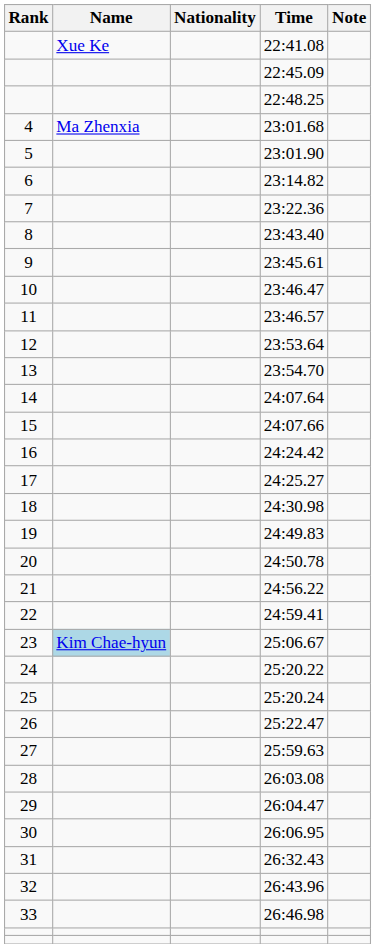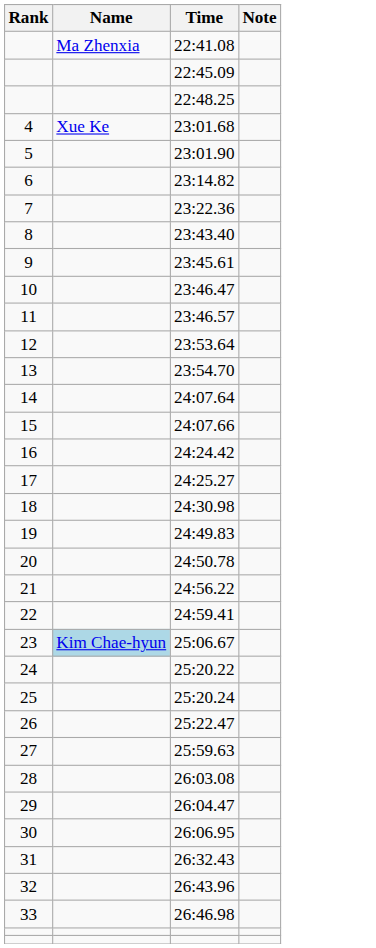 <table class="wikitable sortable" style="text-align:center">
 <tr>
 <th>Rank</th>
 <th>Name</th>
-<th>Nationality</th>
 <th>Time</th>
 <th>Note</th>
 </tr>
 <tr>
 <td></td>
-<td align=left><a href='#'>Xue Ke</a></td>
-<td align=left></td>
+<td align=left><a href='#'>Ma Zhenxia</a></td>
 <td>22:41.08</td>
 <td></td>
 </tr>
 <tr>
 <td></td>
-<td align=left></td>
 <td align=left></td>
 <td>22:45.09</td>
 <td></td>
 </tr>
 <tr>
 <td></td>
 <td align=left></td>
-<td align=left></td>
 <td>22:48.25</td>
 <td></td>
 </tr>
 <tr>
 <td>4</td>
-<td align=left><a href='#'>Ma Zhenxia</a></td>
-<td align=left></td>
+<td align=left><a href='#'>Xue Ke</a></td>
 <td>23:01.68</td>
 <td></td>
 </tr>
 <tr>
 <td>5</td>
-<td align=left></td>
 <td align=left></td>
 <td>23:01.90</td>
 <td></td>
 </tr>
 <tr>
 <td>6</td>
 <td align=left></td>
-<td align=left></td>
 <td>23:14.82</td>
 <td></td>
 </tr>
 <tr>
 <td>7</td>
-<td align=left></td>
 <td align=left></td>
 <td>23:22.36</td>
 <td></td>
 </tr>
 <tr>
 <td>8</td>
 <td align=left></td>
-<td align=left></td>
 <td>23:43.40</td>
 <td></td>
 </tr>
 <tr>
 <td>9</td>
-<td align=left></td>
 <td align=left></td>
 <td>23:45.61</td>
 <td></td>
 </tr>
 <tr>
 <td>10</td>
 <td align=left></td>
-<td align=left></td>
 <td>23:46.47</td>
 <td></td>
 </tr>
 <tr>
 <td>11</td>
-<td align=left></td>
 <td align=left></td>
 <td>23:46.57</td>
 <td></td>
 </tr>
 <tr>
 <td>12</td>
 <td align=left></td>
-<td align=left></td>
 <td>23:53.64</td>
 <td></td>
 </tr>
 <tr>
 <td>13</td>
-<td align=left></td>
 <td align=left></td>
 <td>23:54.70</td>
 <td></td>
 </tr>
 <tr>
 <td>14</td>
 <td align=left></td>
-<td align=left></td>
 <td>24:07.64</td>
 <td></td>
 </tr>
 <tr>
 <td>15</td>
-<td align=left></td>
 <td align=left></td>
 <td>24:07.66</td>
 <td></td>
 </tr>
 <tr>
 <td>16</td>
 <td align=left></td>
-<td align=left></td>
 <td>24:24.42</td>
 <td></td>
 </tr>
 <tr>
 <td>17</td>
-<td align=left></td>
 <td align=left></td>
 <td>24:25.27</td>
 <td></td>
 </tr>
 <tr>
 <td>18</td>
 <td align=left></td>
-<td align=left></td>
 <td>24:30.98</td>
 <td></td>
 </tr>
 <tr>
 <td>19</td>
-<td align=left></td>
 <td align=left></td>
 <td>24:49.83</td>
 <td></td>
 </tr>
 <tr>
 <td>20</td>
 <td align=left></td>
-<td align=left></td>
 <td>24:50.78</td>
 <td></td>
 </tr>
 <tr>
 <td>21</td>
-<td align=left></td>
 <td align=left></td>
 <td>24:56.22</td>
 <td></td>
 </tr>
 <tr>
 <td>22</td>
 <td align=left></td>
-<td align=left></td>
 <td>24:59.41</td>
 <td></td>
 </tr>
 <tr>
 <td>23</td>
 <td align=left style="background: lightblue;"><a href='#'>Kim Chae-hyun</a></td>
-<td align=left></td>
 <td>25:06.67</td>
 <td></td>
 </tr>
 <tr>
 <td>24</td>
-<td align=left></td>
 <td align=left></td>
 <td>25:20.22</td>
 <td></td>
 </tr>
 <tr>
 <td>25</td>
 <td align=left></td>
-<td align=left></td>
 <td>25:20.24</td>
 <td></td>
 </tr>
 <tr>
 <td>26</td>
-<td align=left></td>
 <td align=left></td>
 <td>25:22.47</td>
 <td></td>
 </tr>
 <tr>
 <td>27</td>
 <td align=left></td>
-<td align=left></td>
 <td>25:59.63</td>
 <td></td>
 </tr>
 <tr>
 <td>28</td>
-<td align=left></td>
 <td align=left></td>
 <td>26:03.08</td>
 <td></td>
 </tr>
 <tr>
 <td>29</td>
 <td align=left></td>
-<td align=left></td>
 <td>26:04.47</td>
 <td></td>
 </tr>
 <tr>
 <td>30</td>
-<td align=left></td>
 <td align=left></td>
 <td>26:06.95</td>
 <td></td>
 </tr>
 <tr>
 <td>31</td>
 <td align=left></td>
-<td align=left></td>
 <td>26:32.43</td>
 <td></td>
 </tr>
 <tr>
 <td>32</td>
-<td align=left></td>
 <td align=left></td>
 <td>26:43.96</td>
 <td></td>
 </tr>
 <tr>
 <td>33</td>
 <td align=left></td>
-<td align=left></td>
 <td>26:46.98</td>
 <td></td>
 </tr>
 <tr>
 <td></td>
-<td align=left></td>
 <td align=left></td>
 <td></td>
 <td></td>
 </tr>
 <tr>
 <td></td>
 <td align=left></td>
-<td align=left></td>
 <td></td>
 <td></td>
 </tr>
 </table>
